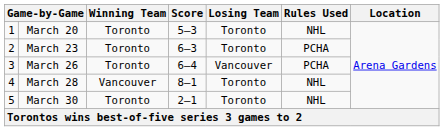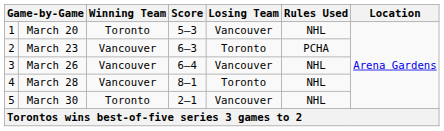 <table class="wikitable" style="text-align:center;">
 <tr>
 <th colspan=2>Game-by-Game</th>
 <th>Winning Team</th>
 <th>Score</th>
 <th>Losing Team</th>
 <th>Rules Used</th>
 <th>Location</th>
 </tr>
 <tr>
 <td>1</td>
 <td>March 20</td>
 <td>Toronto</td>
 <td>5–3</td>
-<td>Toronto</td>
+<td>Vancouver</td>
 <td>NHL</td>
 <td rowspan="5"><a href='#'>Arena Gardens</a></td>
 </tr>
 <tr>
 <td>2</td>
 <td>March 23</td>
-<td>Toronto</td>
+<td>Vancouver</td>
 <td>6–3</td>
 <td>Toronto</td>
 <td>PCHA</td>
 </tr>
 <tr>
 <td>3</td>
 <td>March 26</td>
-<td>Toronto</td>
+<td>Vancouver</td>
 <td>6–4</td>
 <td>Vancouver</td>
-<td>PCHA</td>
+<td>NHL</td>
 </tr>
 <tr>
 <td>4</td>
 <td>March 28</td>
 <td>Vancouver</td>
 <td>8–1</td>
 <td>Toronto</td>
 <td>NHL</td>
 </tr>
 <tr>
 <td>5</td>
 <td>March 30</td>
 <td>Toronto</td>
 <td>2–1</td>
-<td>Toronto</td>
+<td>Vancouver</td>
 <td>NHL</td>
 </tr>
 <tr>
 <th colspan="7" style="text-align:left;">Torontos wins best-of-five series 3 games to 2</th>
 </tr>
 </table>
